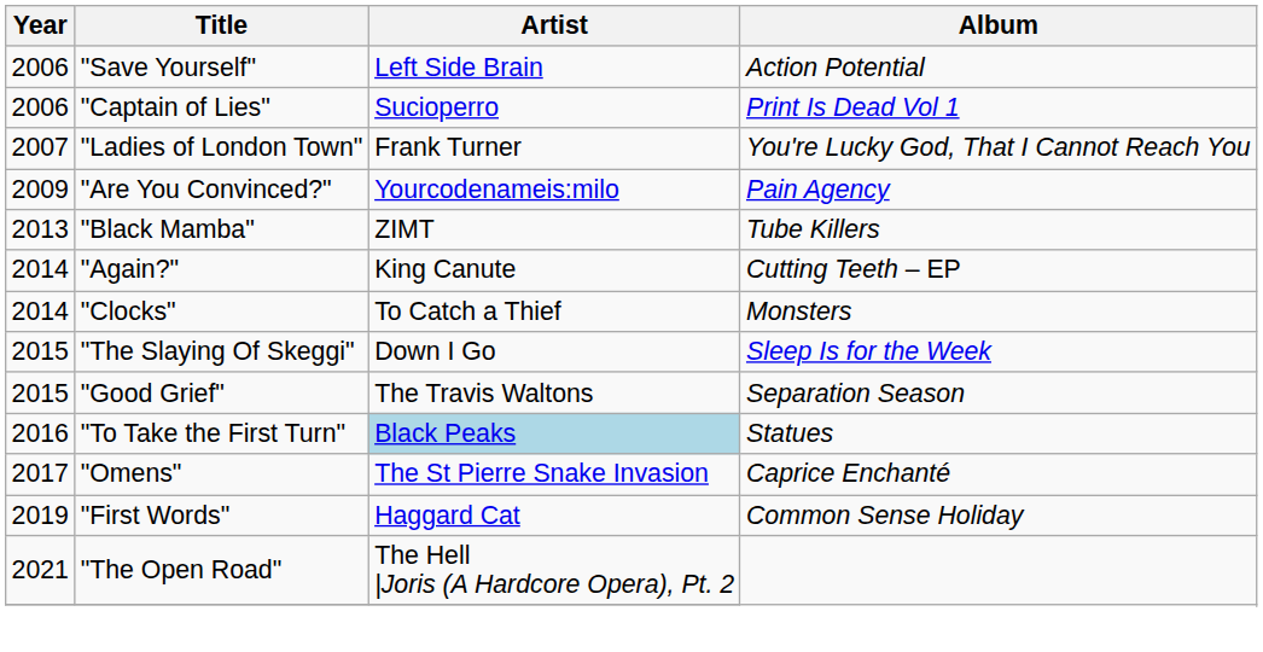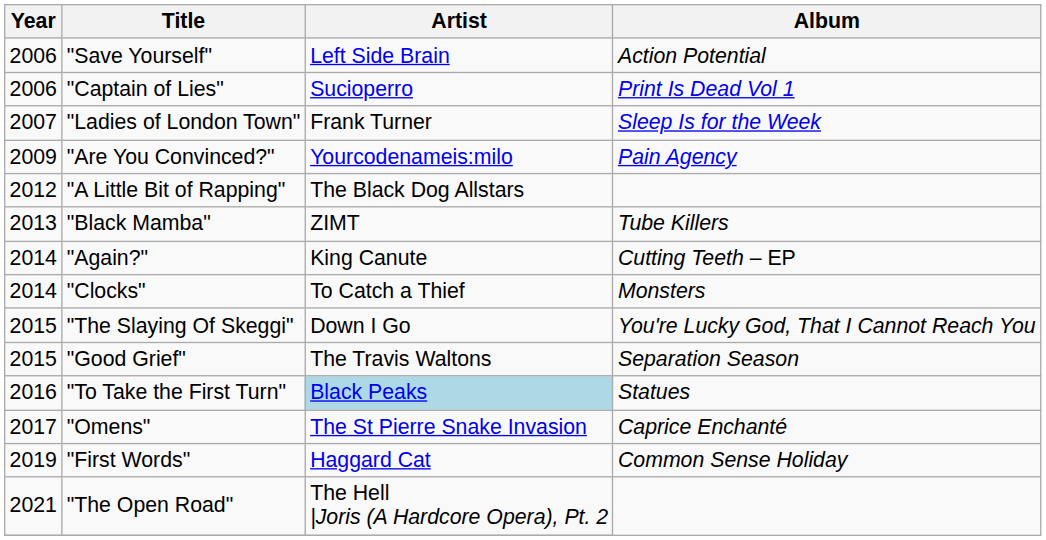 <table class="wikitable">
 <tr>
 <th>Year</th>
 <th>Title</th>
 <th>Artist</th>
 <th>Album</th>
 </tr>
 <tr>
 <td>2006</td>
 <td>"Save Yourself"</td>
 <td><a href='#'>Left Side Brain</a></td>
 <td><em>Action Potential</em></td>
 </tr>
 <tr>
 <td>2006</td>
 <td>"Captain of Lies"</td>
 <td><a href='#'>Sucioperro</a></td>
 <td><em><a href='#'>Print Is Dead Vol 1</a></em></td>
 </tr>
 <tr>
 <td>2007</td>
 <td>"Ladies of London Town"</td>
 <td>Frank Turner</td>
-<td><em>You're Lucky God, That I Cannot Reach You</em></td>
+<td><em><a href='#'>Sleep Is for the Week</a></em></td>
 </tr>
 <tr>
 <td>2009</td>
 <td>"Are You Convinced?"</td>
 <td><a href='#'>Yourcodenameis:milo</a></td>
 <td><em><a href='#'>Pain Agency</a></em></td>
+</tr>
+<tr>
+<td>2012</td>
+<td>"A Little Bit of Rapping"</td>
+<td>The Black Dog Allstars</td>
+<td></td>
 </tr>
 <tr>
 <td>2013</td>
 <td>"Black Mamba"</td>
 <td>ZIMT</td>
 <td><em>Tube Killers</em></td>
 </tr>
 <tr>
 <td>2014</td>
 <td>"Again?"</td>
 <td>King Canute</td>
 <td><em>Cutting Teeth</em> – EP</td>
 </tr>
 <tr>
 <td>2014</td>
 <td>"Clocks"</td>
 <td>To Catch a Thief</td>
 <td><em>Monsters</em></td>
 </tr>
 <tr>
 <td>2015</td>
 <td>"The Slaying Of Skeggi"</td>
 <td>Down I Go</td>
-<td><em><a href='#'>Sleep Is for the Week</a></em></td>
+<td><em>You're Lucky God, That I Cannot Reach You</em></td>
 </tr>
 <tr>
 <td>2015</td>
 <td>"Good Grief"</td>
 <td>The Travis Waltons</td>
 <td><em>Separation Season</em></td>
 </tr>
 <tr>
 <td>2016</td>
 <td>"To Take the First Turn"</td>
 <td style="background: lightblue;"><a href='#'>Black Peaks</a></td>
 <td><em>Statues</em></td>
 </tr>
 <tr>
 <td>2017</td>
 <td>"Omens"</td>
 <td><a href='#'>The St Pierre Snake Invasion</a></td>
 <td><em>Caprice Enchanté</em></td>
 </tr>
 <tr>
 <td>2019</td>
 <td>"First Words"</td>
 <td><a href='#'>Haggard Cat</a></td>
 <td><em>Common Sense Holiday</em></td>
 </tr>
 <tr>
 <td>2021</td>
 <td>"The Open Road"</td>
 <td>The Hell<br><em>|Joris (A Hardcore Opera), Pt. 2</em></td>
 </tr>
 <tr>
 </tr>
 </table>
